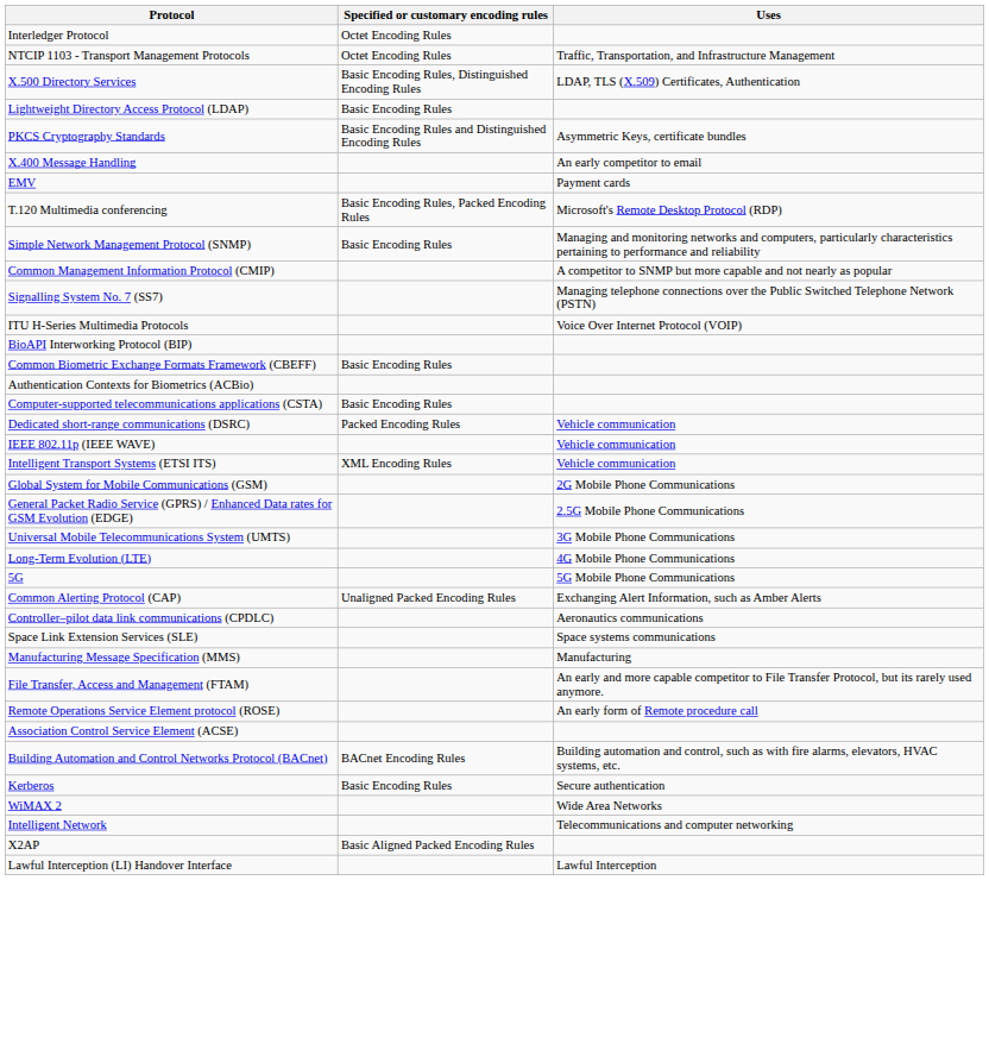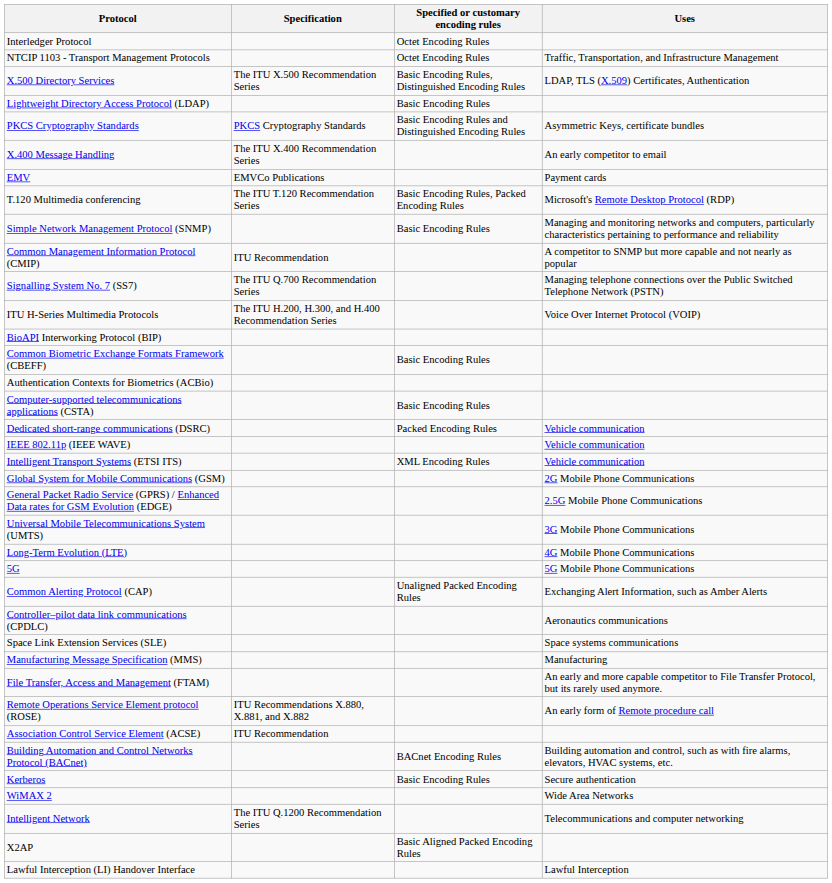 <table class="wikitable">
 <tr>
 <th>Protocol</th>
+<th>Specification</th>
 <th>Specified or customary encoding rules</th>
 <th>Uses</th>
 </tr>
 <tr>
 <td>Interledger Protocol</td>
+<td></td>
 <td>Octet Encoding Rules</td>
 <td></td>
 </tr>
 <tr>
 <td>NTCIP 1103 - Transport Management Protocols</td>
+<td></td>
 <td>Octet Encoding Rules</td>
 <td>Traffic, Transportation, and Infrastructure Management</td>
 </tr>
 <tr>
 <td><a href='#'>X.500 Directory Services</a></td>
+<td>The ITU X.500 Recommendation Series</td>
 <td>Basic Encoding Rules, Distinguished Encoding Rules</td>
 <td>LDAP, TLS (<a href='#'>X.509</a>) Certificates, Authentication</td>
 </tr>
 <tr>
 <td><a href='#'>Lightweight Directory Access Protocol</a> (LDAP)</td>
+<td></td>
 <td>Basic Encoding Rules</td>
 <td></td>
 </tr>
 <tr>
 <td><a href='#'>PKCS Cryptography Standards</a></td>
+<td><a href='#'>PKCS</a> Cryptography Standards</td>
 <td>Basic Encoding Rules and Distinguished Encoding Rules</td>
 <td>Asymmetric Keys, certificate bundles</td>
 </tr>
 <tr>
 <td><a href='#'>X.400 Message Handling</a></td>
+<td>The ITU X.400 Recommendation Series</td>
 <td></td>
 <td>An early competitor to email</td>
 </tr>
 <tr>
 <td><a href='#'>EMV</a></td>
+<td>EMVCo Publications</td>
 <td></td>
 <td>Payment cards</td>
 </tr>
 <tr>
 <td>T.120 Multimedia conferencing</td>
+<td>The ITU T.120 Recommendation Series</td>
 <td>Basic Encoding Rules, Packed Encoding Rules</td>
 <td>Microsoft's <a href='#'>Remote Desktop Protocol</a> (RDP)</td>
 </tr>
 <tr>
 <td><a href='#'>Simple Network Management Protocol</a> (SNMP)</td>
+<td></td>
 <td>Basic Encoding Rules</td>
 <td>Managing and monitoring networks and computers, particularly characteristics pertaining to performance and reliability</td>
 </tr>
 <tr>
 <td><a href='#'>Common Management Information Protocol</a> (CMIP)</td>
+<td>ITU Recommendation </td>
 <td></td>
 <td>A competitor to SNMP but more capable and not nearly as popular</td>
 </tr>
 <tr>
 <td><a href='#'>Signalling System No. 7</a> (SS7)</td>
+<td>The ITU Q.700 Recommendation Series</td>
 <td></td>
 <td>Managing telephone connections over the Public Switched Telephone Network (PSTN)</td>
 </tr>
 <tr>
 <td>ITU H-Series Multimedia Protocols</td>
+<td>The ITU H.200, H.300, and H.400 Recommendation Series</td>
 <td></td>
 <td>Voice Over Internet Protocol (VOIP)</td>
 </tr>
 <tr>
 <td><a href='#'>BioAPI</a> Interworking Protocol (BIP)</td>
 <td></td>
 <td></td>
+<td></td>
 </tr>
 <tr>
 <td><a href='#'>Common Biometric Exchange Formats Framework</a> (CBEFF)</td>
+<td></td>
 <td>Basic Encoding Rules</td>
 <td></td>
 </tr>
 <tr>
 <td>Authentication Contexts for Biometrics (ACBio)</td>
 <td></td>
 <td></td>
+<td></td>
 </tr>
 <tr>
 <td><a href='#'>Computer-supported telecommunications applications</a> (CSTA)</td>
+<td></td>
 <td>Basic Encoding Rules</td>
 <td></td>
 </tr>
 <tr>
 <td><a href='#'>Dedicated short-range communications</a> (DSRC)</td>
+<td></td>
 <td>Packed Encoding Rules</td>
 <td><a href='#'>Vehicle communication</a></td>
 </tr>
 <tr>
 <td><a href='#'>IEEE 802.11p</a> (IEEE WAVE)</td>
 <td></td>
+<td></td>
 <td><a href='#'>Vehicle communication</a></td>
 </tr>
 <tr>
 <td><a href='#'>Intelligent Transport Systems</a> (ETSI ITS)</td>
+<td><br></td>
 <td>XML Encoding Rules</td>
 <td><a href='#'>Vehicle communication</a></td>
 </tr>
 <tr>
 <td><a href='#'>Global System for Mobile Communications</a> (GSM)</td>
 <td></td>
+<td></td>
 <td><a href='#'>2G</a> Mobile Phone Communications</td>
 </tr>
 <tr>
 <td><a href='#'>General Packet Radio Service</a> (GPRS) / <a href='#'>Enhanced Data rates for GSM Evolution</a> (EDGE)</td>
+<td></td>
 <td></td>
 <td><a href='#'>2.5G</a> Mobile Phone Communications</td>
 </tr>
 <tr>
 <td><a href='#'>Universal Mobile Telecommunications System</a> (UMTS)</td>
 <td></td>
+<td></td>
 <td><a href='#'>3G</a> Mobile Phone Communications</td>
 </tr>
 <tr>
 <td><a href='#'>Long-Term Evolution (LTE)</a></td>
+<td></td>
 <td></td>
 <td><a href='#'>4G</a> Mobile Phone Communications</td>
 </tr>
 <tr>
 <td><a href='#'>5G</a></td>
 <td></td>
+<td></td>
 <td><a href='#'>5G</a> Mobile Phone Communications</td>
 </tr>
 <tr>
 <td><a href='#'>Common Alerting Protocol</a> (CAP)</td>
+<td></td>
 <td>Unaligned Packed Encoding Rules</td>
 <td>Exchanging Alert Information, such as Amber Alerts</td>
 </tr>
 <tr>
 <td><a href='#'>Controller–pilot data link communications</a> (CPDLC)</td>
 <td></td>
+<td></td>
 <td>Aeronautics communications</td>
 </tr>
 <tr>
 <td>Space Link Extension Services (SLE)</td>
+<td></td>
 <td></td>
 <td>Space systems communications</td>
 </tr>
 <tr>
 <td><a href='#'>Manufacturing Message Specification</a> (MMS)</td>
 <td></td>
+<td></td>
 <td>Manufacturing</td>
 </tr>
 <tr>
 <td><a href='#'>File Transfer, Access and Management</a> (FTAM)</td>
 <td></td>
+<td></td>
 <td>An early and more capable competitor to File Transfer Protocol, but its rarely used anymore.</td>
 </tr>
 <tr>
 <td><a href='#'>Remote Operations Service Element protocol</a> (ROSE)</td>
+<td>ITU Recommendations X.880, X.881, and X.882</td>
 <td></td>
 <td>An early form of <a href='#'>Remote procedure call</a></td>
 </tr>
 <tr>
 <td><a href='#'>Association Control Service Element</a> (ACSE)</td>
+<td>ITU Recommendation </td>
 <td></td>
 <td></td>
 </tr>
 <tr>
 <td><a href='#'>Building Automation and Control Networks Protocol (BACnet)</a></td>
+<td></td>
 <td>BACnet Encoding Rules</td>
 <td>Building automation and control, such as with fire alarms, elevators, HVAC systems, etc.</td>
 </tr>
 <tr>
 <td><a href='#'>Kerberos</a></td>
+<td></td>
 <td>Basic Encoding Rules</td>
 <td>Secure authentication</td>
 </tr>
 <tr>
 <td><a href='#'>WiMAX 2</a></td>
 <td></td>
+<td></td>
 <td>Wide Area Networks</td>
 </tr>
 <tr>
 <td><a href='#'>Intelligent Network</a></td>
+<td>The ITU Q.1200 Recommendation Series</td>
 <td></td>
 <td>Telecommunications and computer networking</td>
 </tr>
 <tr>
 <td>X2AP</td>
+<td></td>
 <td>Basic Aligned Packed Encoding Rules</td>
 <td></td>
 </tr>
 <tr>
 <td>Lawful Interception (LI) Handover Interface</td>
 <td></td>
+<td></td>
 <td>Lawful Interception</td>
 </tr>
 </table>
